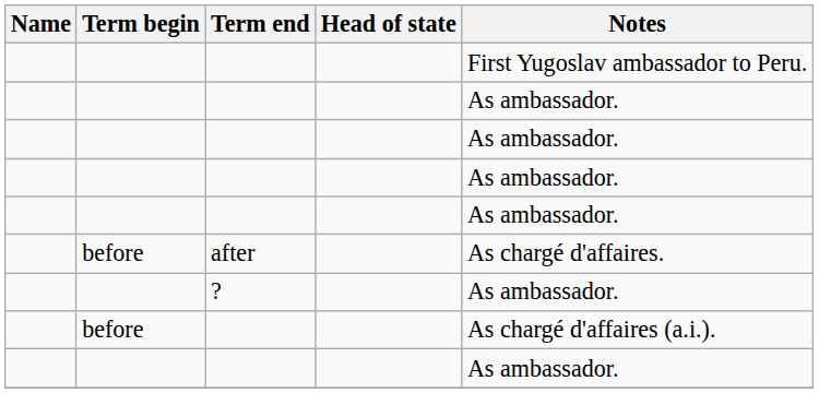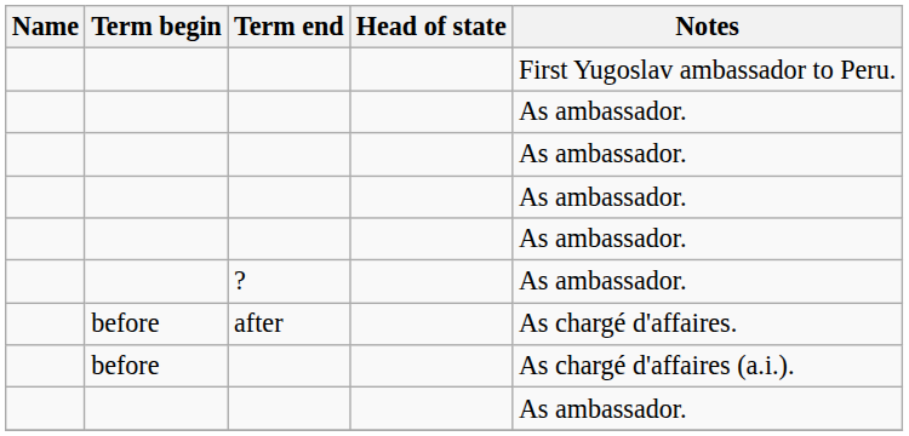 <table class="wikitable sortable"  text-align:center;">
 <tr>
 <th>Name</th>
 <th>Term begin</th>
 <th>Term end</th>
 <th>Head of state</th>
 <th class="unsortable">Notes</th>
 </tr>
 <tr>
 <td></td>
 <td></td>
 <td></td>
 <td></td>
 <td>First Yugoslav ambassador to Peru.<br></td>
 </tr>
 <tr>
 <td></td>
 <td></td>
 <td></td>
 <td></td>
 <td>As ambassador.</td>
 </tr>
 <tr>
 <td></td>
 <td></td>
 <td></td>
 <td></td>
 <td>As ambassador.</td>
 </tr>
 <tr>
 <td></td>
 <td></td>
 <td></td>
 <td></td>
 <td>As ambassador.</td>
 </tr>
 <tr>
 <td></td>
 <td></td>
 <td></td>
 <td></td>
 <td>As ambassador.</td>
 </tr>
 <tr>
 <td></td>
+<td></td>
+<td>?</td>
+<td></td>
+<td>As ambassador.</td>
+</tr>
+<tr>
+<td></td>
 <td>before </td>
 <td>after </td>
 <td></td>
 <td>As chargé d'affaires.</td>
-</tr>
-<tr>
-<td></td>
-<td></td>
-<td>?</td>
-<td></td>
-<td>As ambassador.</td>
 </tr>
 <tr>
 <td></td>
 <td>before </td>
 <td></td>
 <td></td>
 <td>As chargé d'affaires (a.i.).</td>
 </tr>
 <tr>
 <td></td>
 <td></td>
 <td></td>
 <td></td>
 <td>As ambassador.</td>
 </tr>
 <tr>
 </tr>
 </table>
